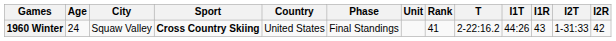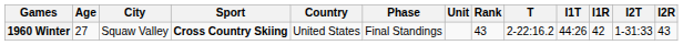 <table class = "wikitable">
 <tr>
 <th>Games</th>
 <th>Age</th>
 <th>City</th>
 <th>Sport</th>
 <th>Country</th>
 <th>Phase</th>
 <th>Unit</th>
 <th>Rank</th>
 <th>T</th>
 <th>I1T</th>
 <th>I1R</th>
 <th>I2T</th>
 <th>I2R</th>
 </tr>
 <tr>
 <th>1960 Winter</th>
-<td>24</td>
+<td>27</td>
 <td>Squaw Valley</td>
 <td><strong>Cross Country Skiing</strong></td>
 <td>United States</td>
 <td>Final Standings</td>
 <td></td>
-<td>41</td>
+<td>43</td>
 <td>2-22:16.2</td>
 <td>44:26</td>
+<td>42</td>
+<td>1-31:33</td>
 <td>43</td>
-<td>1-31:33</td>
-<td>42</td>
 </tr>
 </table>
